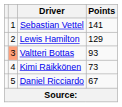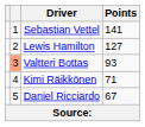 <table class="wikitable" style="font-size: 85%;">
 <tr>
 <th></th>
 <th></th>
 <th>Driver</th>
 <th>Points</th>
 </tr>
 <tr>
 <td align="left"></td>
 <td align="center">1</td>
 <td align="center"> <a href='#'>Sebastian Vettel</a></td>
 <td align="left">141</td>
 </tr>
 <tr>
 <td align="left"></td>
 <td align="center">2</td>
 <td> <a href='#'>Lewis Hamilton</a></td>
-<td align="left">129</td>
+<td align="left">127</td>
 </tr>
 <tr>
 <td align="left"></td>
 <td align="center" style="background: lightsalmon;">3</td>
 <td> <a href='#'>Valtteri Bottas</a></td>
 <td align="left">93</td>
 </tr>
 <tr>
 <td align="left"></td>
 <td align="center">4</td>
 <td> <a href='#'>Kimi Räikkönen</a></td>
-<td align="left">73</td>
+<td align="left">71</td>
 </tr>
 <tr>
 <td align="left"></td>
 <td align="center">5</td>
 <td> <a href='#'>Daniel Ricciardo</a></td>
 <td align="left">67</td>
 </tr>
 <tr>
 <th colspan=4>Source: </th>
 </tr>
 </table>
